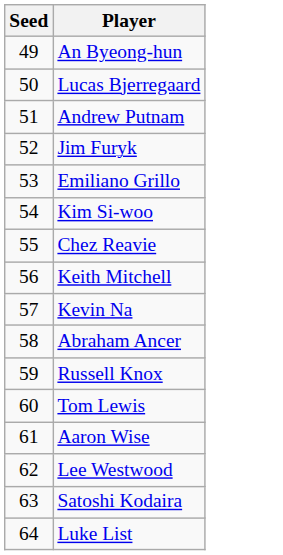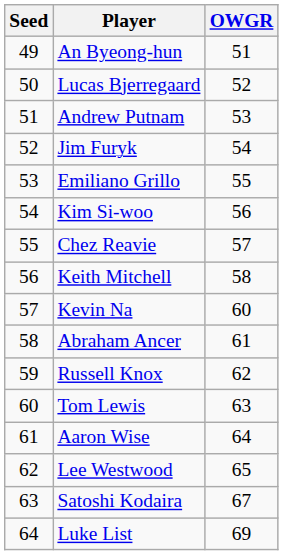 <table class=wikitable style=font-size:85%;text-align:center>
 <tr>
 <th>Seed</th>
 <th>Player</th>
+<th><a href='#'>OWGR</a></th>
 </tr>
 <tr>
 <td>49</td>
 <td style="text-align:left;"> <a href='#'>An Byeong-hun</a></td>
+<td>51</td>
 </tr>
 <tr>
 <td>50</td>
 <td style="text-align:left;"> <a href='#'>Lucas Bjerregaard</a></td>
+<td>52</td>
 </tr>
 <tr>
 <td>51</td>
 <td style="text-align:left;"> <a href='#'>Andrew Putnam</a></td>
+<td>53</td>
 </tr>
 <tr>
 <td>52</td>
 <td style="text-align:left;"> <a href='#'>Jim Furyk</a></td>
+<td>54</td>
 </tr>
 <tr>
 <td>53</td>
 <td style="text-align:left;"> <a href='#'>Emiliano Grillo</a></td>
+<td>55</td>
 </tr>
 <tr>
 <td>54</td>
 <td style="text-align:left;"> <a href='#'>Kim Si-woo</a></td>
+<td>56</td>
 </tr>
 <tr>
 <td>55</td>
 <td style="text-align:left;"> <a href='#'>Chez Reavie</a></td>
+<td>57</td>
 </tr>
 <tr>
 <td>56</td>
 <td style="text-align:left;"> <a href='#'>Keith Mitchell</a></td>
+<td>58</td>
 </tr>
 <tr>
 <td>57</td>
 <td style="text-align:left;"> <a href='#'>Kevin Na</a></td>
+<td>60</td>
 </tr>
 <tr>
 <td>58</td>
 <td style="text-align:left;"> <a href='#'>Abraham Ancer</a></td>
+<td>61</td>
 </tr>
 <tr>
 <td>59</td>
 <td style="text-align:left;"> <a href='#'>Russell Knox</a></td>
+<td>62</td>
 </tr>
 <tr>
 <td>60</td>
 <td style="text-align:left;"> <a href='#'>Tom Lewis</a></td>
+<td>63</td>
 </tr>
 <tr>
 <td>61</td>
 <td style="text-align:left;"> <a href='#'>Aaron Wise</a></td>
+<td>64</td>
 </tr>
 <tr>
 <td>62</td>
 <td style="text-align:left;"> <a href='#'>Lee Westwood</a></td>
+<td>65</td>
 </tr>
 <tr>
 <td>63</td>
 <td style="text-align:left;"> <a href='#'>Satoshi Kodaira</a></td>
+<td>67</td>
 </tr>
 <tr>
 <td>64</td>
 <td style="text-align:left;"> <a href='#'>Luke List</a></td>
+<td>69</td>
 </tr>
 </table>
